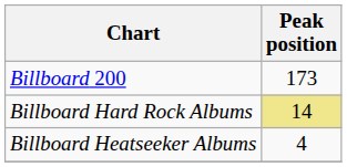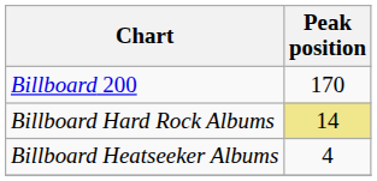 <table class="wikitable">
 <tr>
 <th>Chart</th>
 <th>Peak<br>position</th>
 </tr>
 <tr>
 <td><a href='#'><em>Billboard</em> 200</a></td>
-<td align="center">173</td>
+<td align="center">170</td>
 </tr>
 <tr>
 <td><em>Billboard Hard Rock Albums</em></td>
 <td align="center" style="background: khaki;">14</td>
 </tr>
 <tr>
 <td><em>Billboard Heatseeker Albums</em></td>
 <td align="center">4</td>
 </tr>
 <tr>
 </tr>
 </table>
